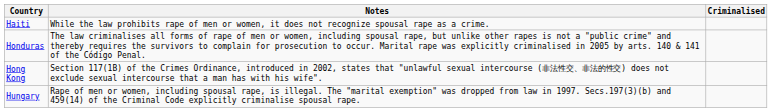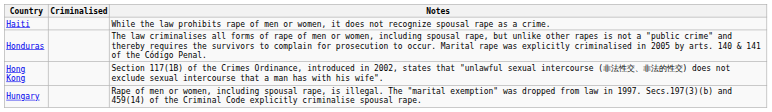 <table class="sortable wikitable">
 <tr>
 <th>Country</th>
+<th>Criminalised</th>
 <th ! class="unsortable">Notes</th>
-<th>Criminalised</th>
 </tr>
 <tr>
 <td><a href='#'>Haiti</a></td>
+<td></td>
 <td>While the law prohibits rape of men or women, it does not recognize spousal rape as a crime.</td>
-<td></td>
 </tr>
 <tr>
 <td><a href='#'>Honduras</a></td>
+<td></td>
 <td>The law criminalises all forms of rape of men or women, including spousal rape, but unlike other rapes is not a "public crime" and thereby requires the survivors to complain for prosecution to occur. Marital rape was explicitly criminalised in 2005 by arts. 140 & 141 of the Código Penal.</td>
-<td></td>
 </tr>
 <tr>
 <td><a href='#'>Hong Kong</a></td>
+<td></td>
 <td>Section 117(1B) of the Crimes Ordinance, introduced in 2002, states that "unlawful sexual intercourse (非法性交、非法的性交) does not exclude sexual intercourse that a man has with his wife".</td>
-<td></td>
 </tr>
 <tr>
 <td><a href='#'>Hungary</a></td>
+<td></td>
 <td>Rape of men or women, including spousal rape, is illegal. The "marital exemption" was dropped from law in 1997. Secs.197(3)(b) and 459(14) of the Criminal Code explicitly criminalise spousal rape.</td>
-<td></td>
 </tr>
 </table>
